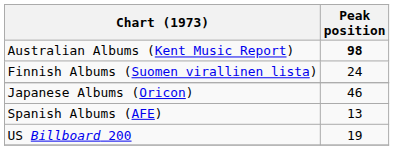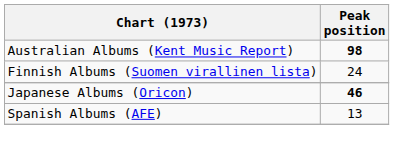 <table class="wikitable sortable plainrowheaders" style="text-align:left;">
 <tr>
 <th scope="col">Chart (1973)</th>
 <th scope="col">Peak<br> position</th>
 </tr>
 <tr>
 <td>Australian Albums (<a href='#'>Kent Music Report</a>)</td>
 <td align="center"><strong>98</strong></td>
 </tr>
 <tr>
 <td>Finnish Albums (<a href='#'>Suomen virallinen lista</a>)</td>
 <td align="center">24</td>
 </tr>
 <tr>
 </tr>
 <tr>
 <td>Japanese Albums (<a href='#'>Oricon</a>)</td>
-<td align="center">46</td>
+<td align="center"><strong>46</strong></td>
 </tr>
 <tr>
 <td align="left">Spanish Albums (<a href='#'>AFE</a>)</td>
 <td align="center">13</td>
 </tr>
 <tr>
-<td>US <a href='#'><em>Billboard</em> 200</a></td>
-<td align="center">19</td>
-</tr>
-<tr>
 </tr>
 </table>
